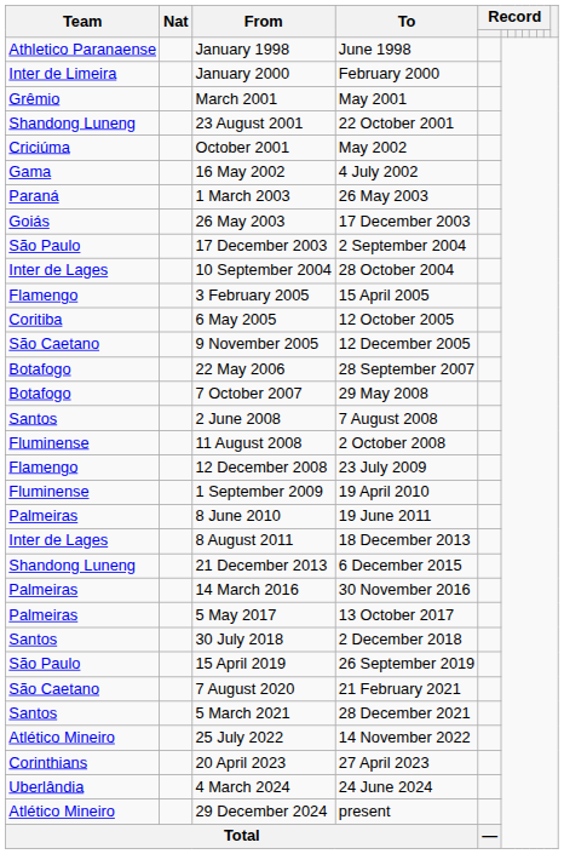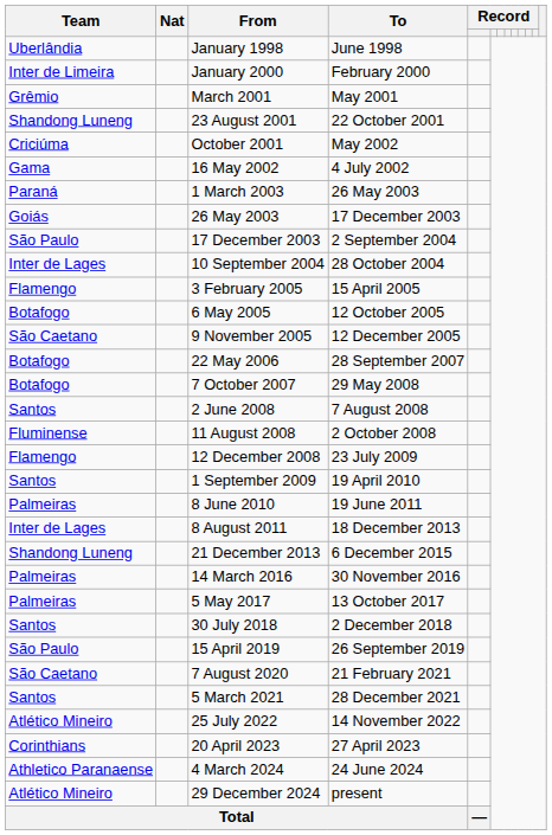 <table class="wikitable" style="text-align: center">
 <tr>
 <th rowspan="2">Team</th>
 <th rowspan="2">Nat</th>
 <th rowspan="2">From</th>
 <th rowspan="2">To</th>
 <th colspan="8">Record</th>
 <th rowspan=2></th>
 </tr>
 <tr>
 <th></th>
 <th></th>
 <th></th>
 <th></th>
 <th></th>
 <th></th>
 <th></th>
 <th></th>
 </tr>
 <tr>
-<td align=left><a href='#'>Athletico Paranaense</a></td>
+<td align=left><a href='#'>Uberlândia</a></td>
 <td></td>
 <td align=left>January 1998</td>
 <td align=left>June 1998<br></td>
 <td></td>
 </tr>
 <tr>
 <td align=left><a href='#'>Inter de Limeira</a></td>
 <td></td>
 <td align=left>January 2000</td>
 <td align=left>February 2000<br></td>
 <td></td>
 </tr>
 <tr>
 <td align=left><a href='#'>Grêmio</a></td>
 <td></td>
 <td align=left>March 2001</td>
 <td align=left>May 2001<br></td>
 <td></td>
 </tr>
 <tr>
 <td align=left><a href='#'>Shandong Luneng</a></td>
 <td></td>
 <td align=left>23 August 2001</td>
 <td align=left>22 October 2001<br></td>
 <td></td>
 </tr>
 <tr>
 <td align=left><a href='#'>Criciúma</a></td>
 <td></td>
 <td align=left>October 2001</td>
 <td align=left>May 2002<br></td>
 <td></td>
 </tr>
 <tr>
 <td align=left><a href='#'>Gama</a></td>
 <td></td>
 <td align=left>16 May 2002</td>
 <td align=left>4 July 2002<br></td>
 <td></td>
 </tr>
 <tr>
 <td align=left><a href='#'>Paraná</a></td>
 <td></td>
 <td align=left>1 March 2003</td>
 <td align=left>26 May 2003<br></td>
 <td></td>
 </tr>
 <tr>
 <td align=left><a href='#'>Goiás</a></td>
 <td></td>
 <td align=left>26 May 2003</td>
 <td align=left>17 December 2003<br></td>
 <td></td>
 </tr>
 <tr>
 <td align=left><a href='#'>São Paulo</a></td>
 <td></td>
 <td align=left>17 December 2003</td>
 <td align=left>2 September 2004<br></td>
 <td></td>
 </tr>
 <tr>
 <td align=left><a href='#'>Inter de Lages</a></td>
 <td></td>
 <td align=left>10 September 2004</td>
 <td align=left>28 October 2004<br></td>
 <td></td>
 </tr>
 <tr>
 <td align=left><a href='#'>Flamengo</a></td>
 <td></td>
 <td align=left>3 February 2005</td>
 <td align=left>15 April 2005<br></td>
 <td></td>
 </tr>
 <tr>
-<td align=left><a href='#'>Coritiba</a></td>
+<td align=left><a href='#'>Botafogo</a></td>
 <td></td>
 <td align=left>6 May 2005</td>
 <td align=left>12 October 2005<br></td>
 <td></td>
 </tr>
 <tr>
 <td align=left><a href='#'>São Caetano</a></td>
 <td></td>
 <td align=left>9 November 2005</td>
 <td align=left>12 December 2005<br></td>
 <td></td>
 </tr>
 <tr>
 <td align=left><a href='#'>Botafogo</a></td>
 <td></td>
 <td align=left>22 May 2006</td>
 <td align=left>28 September 2007<br></td>
 <td></td>
 </tr>
 <tr>
 <td align=left><a href='#'>Botafogo</a></td>
 <td></td>
 <td align=left>7 October 2007</td>
 <td align=left>29 May 2008<br></td>
 <td></td>
 </tr>
 <tr>
 <td align=left><a href='#'>Santos</a></td>
 <td></td>
 <td align=left>2 June 2008</td>
 <td align=left>7 August 2008<br></td>
 <td></td>
 </tr>
 <tr>
 <td align=left><a href='#'>Fluminense</a></td>
 <td></td>
 <td align=left>11 August 2008</td>
 <td align=left>2 October 2008<br></td>
 <td></td>
 </tr>
 <tr>
 <td align=left><a href='#'>Flamengo</a></td>
 <td></td>
 <td align=left>12 December 2008</td>
 <td align=left>23 July 2009<br></td>
 <td></td>
 </tr>
 <tr>
-<td align=left><a href='#'>Fluminense</a></td>
+<td align=left><a href='#'>Santos</a></td>
 <td></td>
 <td align=left>1 September 2009</td>
 <td align=left>19 April 2010<br></td>
 <td></td>
 </tr>
 <tr>
 <td align=left><a href='#'>Palmeiras</a></td>
 <td></td>
 <td align=left>8 June 2010</td>
 <td align=left>19 June 2011<br></td>
 <td></td>
 </tr>
 <tr>
 <td align=left><a href='#'>Inter de Lages</a></td>
 <td></td>
 <td align=left>8 August 2011</td>
 <td align=left>18 December 2013<br></td>
 <td></td>
 </tr>
 <tr>
 <td align=left><a href='#'>Shandong Luneng</a></td>
 <td></td>
 <td align=left>21 December 2013</td>
 <td align=left>6 December 2015<br></td>
 <td></td>
 </tr>
 <tr>
 <td align=left><a href='#'>Palmeiras</a></td>
 <td></td>
 <td align=left>14 March 2016</td>
 <td align=left>30 November 2016<br></td>
 <td></td>
 </tr>
 <tr>
 <td align=left><a href='#'>Palmeiras</a></td>
 <td></td>
 <td align=left>5 May 2017</td>
 <td align=left>13 October 2017<br></td>
 <td></td>
 </tr>
 <tr>
 <td align=left><a href='#'>Santos</a></td>
 <td></td>
 <td align=left>30 July 2018</td>
 <td align=left>2 December 2018<br></td>
 <td></td>
 </tr>
 <tr>
 <td align=left><a href='#'>São Paulo</a></td>
 <td></td>
 <td align=left>15 April 2019</td>
 <td align=left>26 September 2019<br></td>
 <td></td>
 </tr>
 <tr>
 <td align=left><a href='#'>São Caetano</a></td>
 <td></td>
 <td align=left>7 August 2020</td>
 <td align=left>21 February 2021<br></td>
 <td></td>
 </tr>
 <tr>
 <td align=left><a href='#'>Santos</a></td>
 <td></td>
 <td align=left>5 March 2021</td>
 <td align=left>28 December 2021<br></td>
 <td></td>
 </tr>
 <tr>
 <td align=left><a href='#'>Atlético Mineiro</a></td>
 <td></td>
 <td align=left>25 July 2022</td>
 <td align=left>14 November 2022<br></td>
 <td></td>
 </tr>
 <tr>
 <td align=left><a href='#'>Corinthians</a></td>
 <td></td>
 <td align=left>20 April 2023</td>
 <td align=left>27 April 2023<br></td>
 <td></td>
 </tr>
 <tr>
-<td align=left><a href='#'>Uberlândia</a></td>
+<td align=left><a href='#'>Athletico Paranaense</a></td>
 <td></td>
 <td align=left>4 March 2024</td>
 <td align=left>24 June 2024<br></td>
 <td></td>
 </tr>
 <tr>
 <td align=left><a href='#'>Atlético Mineiro</a></td>
 <td></td>
 <td align=left>29 December 2024</td>
 <td align=left>present<br></td>
 <td></td>
 </tr>
 <tr>
 <th colspan="4">Total<br></th>
 <th>—</th>
 </tr>
 </table>
